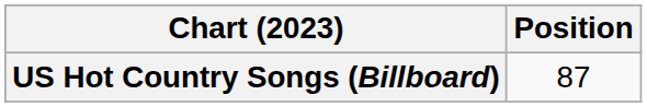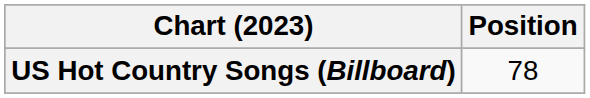 <table class="wikitable sortable plainrowheaders" style="text-align:center">
 <tr>
 <th scope="col">Chart (2023)</th>
 <th scope="col">Position</th>
 </tr>
 <tr>
 <th scope="row">US Hot Country Songs (<em>Billboard</em>)</th>
-<td>87</td>
+<td>78</td>
 </tr>
 </table>
